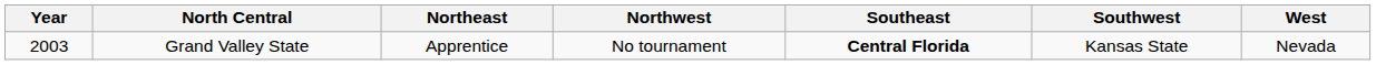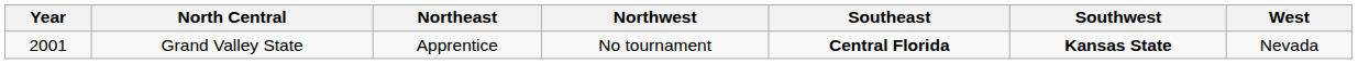 <table class="wikitable" style="width:100%; text-align:center;">
 <tr>
 <th>Year</th>
 <th>North Central</th>
 <th>Northeast</th>
 <th>Northwest</th>
 <th>Southeast</th>
 <th>Southwest</th>
 <th>West</th>
 </tr>
 <tr>
-<td>2003</td>
+<td>2001</td>
 <td>Grand Valley State</td>
 <td>Apprentice</td>
 <td>No tournament</td>
 <td><strong>Central Florida</strong></td>
-<td>Kansas State</td>
+<td><strong>Kansas State</strong></td>
 <td>Nevada</td>
 </tr>
 </table>
